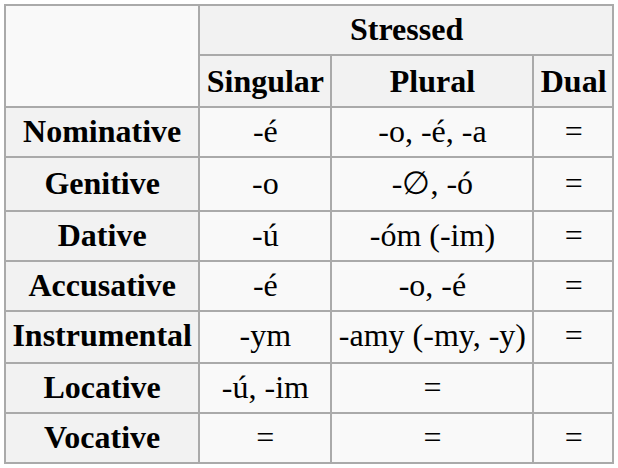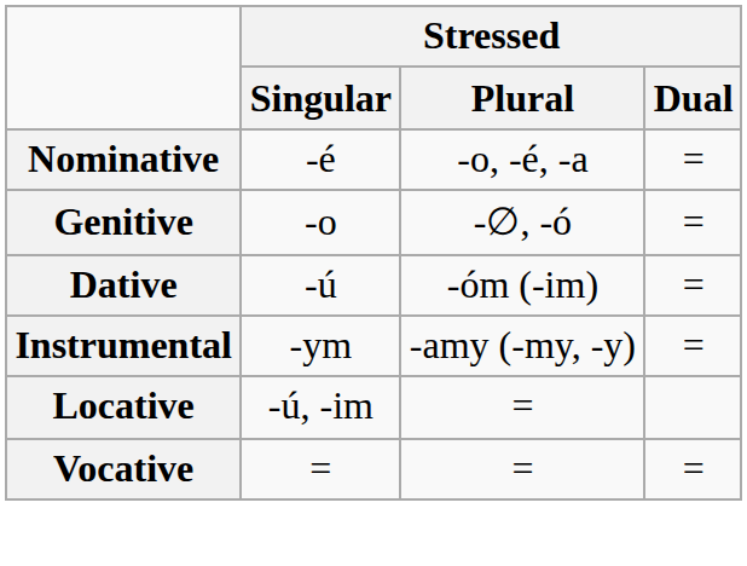 <table class="wikitable" style="text-align:center;">
 <tr>
 <td rowspan="2"></td>
 <th colspan="3">Stressed</th>
 </tr>
 <tr>
 <th>Singular</th>
 <th>Plural</th>
 <th>Dual</th>
 </tr>
 <tr>
 <th>Nominative</th>
 <td>-é</td>
 <td>-o, -é, -a</td>
 <td>= </td>
 </tr>
 <tr>
 <th>Genitive</th>
 <td>-o</td>
 <td>-∅, -ó</td>
 <td>= </td>
 </tr>
 <tr>
 <th>Dative</th>
 <td>-ú</td>
 <td>-óm (-im)</td>
 <td>= </td>
 </tr>
 <tr>
-<th>Accusative</th>
-<td>-é</td>
-<td>-o, -é</td>
-<td>= </td>
-</tr>
-<tr>
 <th>Instrumental</th>
 <td>-ym</td>
 <td>-amy (-my, -y)</td>
 <td>= </td>
 </tr>
 <tr>
 <th>Locative</th>
 <td>-ú, -im</td>
 <td>= </td>
 </tr>
 <tr>
 <th>Vocative</th>
 <td>= </td>
 <td>= </td>
 <td>= </td>
 </tr>
 </table>
